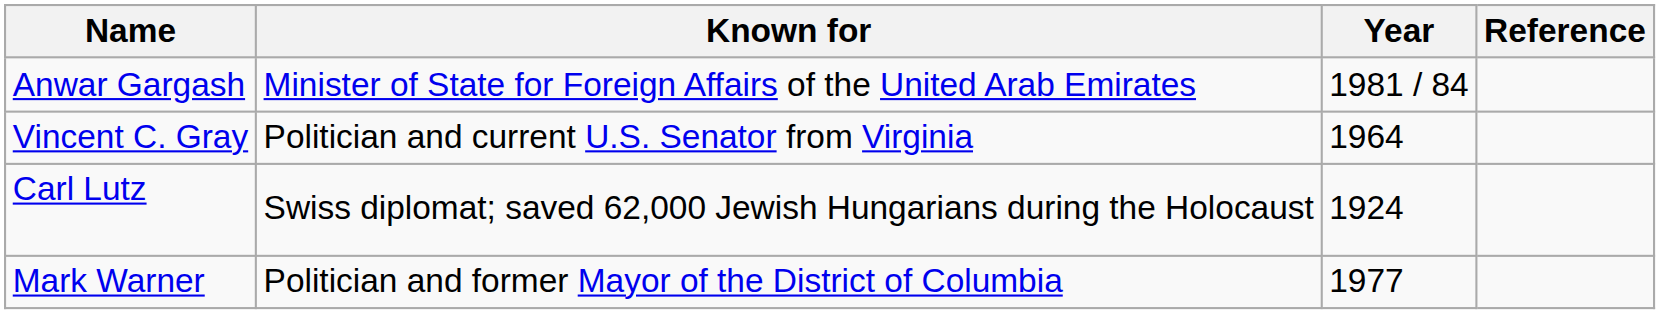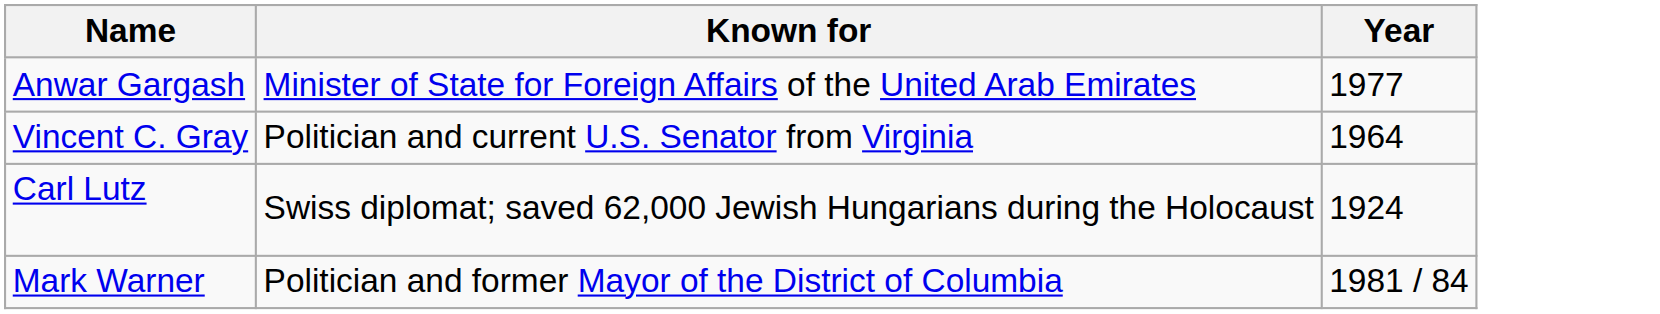 <table class="wikitable">
 <tr>
 <th>Name</th>
 <th>Known for</th>
 <th>Year</th>
-<th>Reference</th>
 </tr>
 <tr>
 <td><a href='#'>Anwar Gargash</a></td>
 <td><a href='#'>Minister of State for Foreign Affairs</a> of the <a href='#'>United Arab Emirates</a></td>
-<td>1981 / 84</td>
-<td></td>
+<td>1977</td>
 </tr>
 <tr>
 <td><a href='#'>Vincent C. Gray</a></td>
 <td>Politician and current <a href='#'>U.S. Senator</a> from <a href='#'>Virginia</a></td>
 <td>1964</td>
-<td></td>
 </tr>
 <tr>
 <td><a href='#'>Carl Lutz</a><br><br></td>
 <td>Swiss diplomat; saved 62,000 Jewish Hungarians during the Holocaust</td>
 <td>1924</td>
-<td></td>
 </tr>
 <tr>
 <td><a href='#'>Mark Warner</a></td>
 <td>Politician and former <a href='#'>Mayor of the District of Columbia</a></td>
-<td>1977</td>
-<td></td>
+<td>1981 / 84</td>
 </tr>
 </table>
